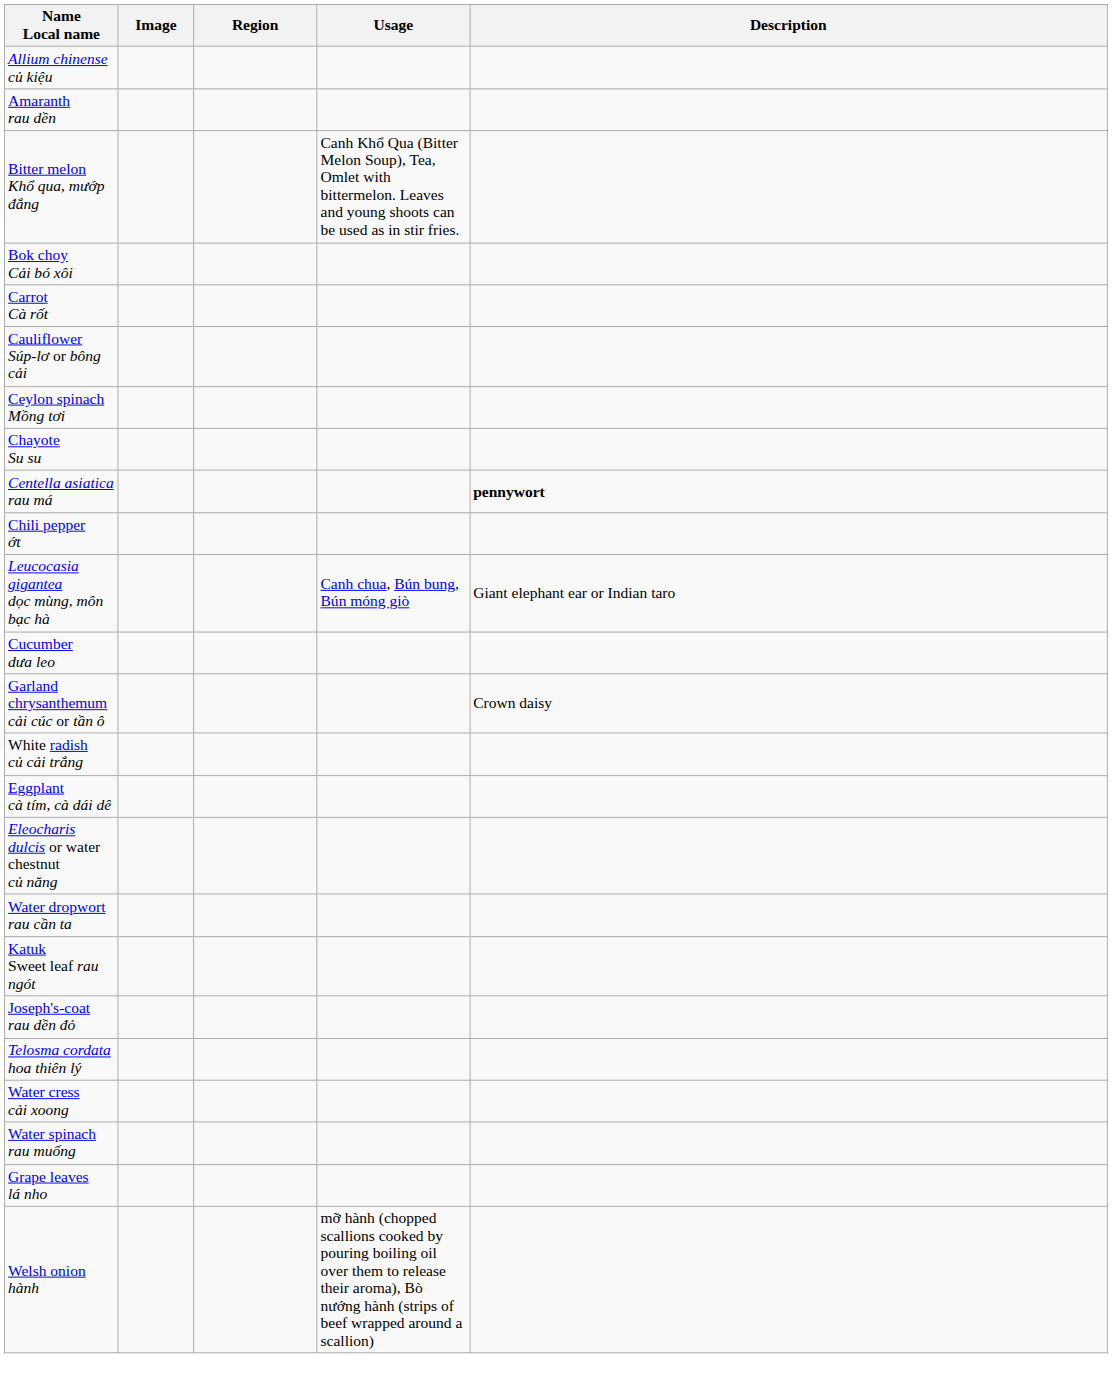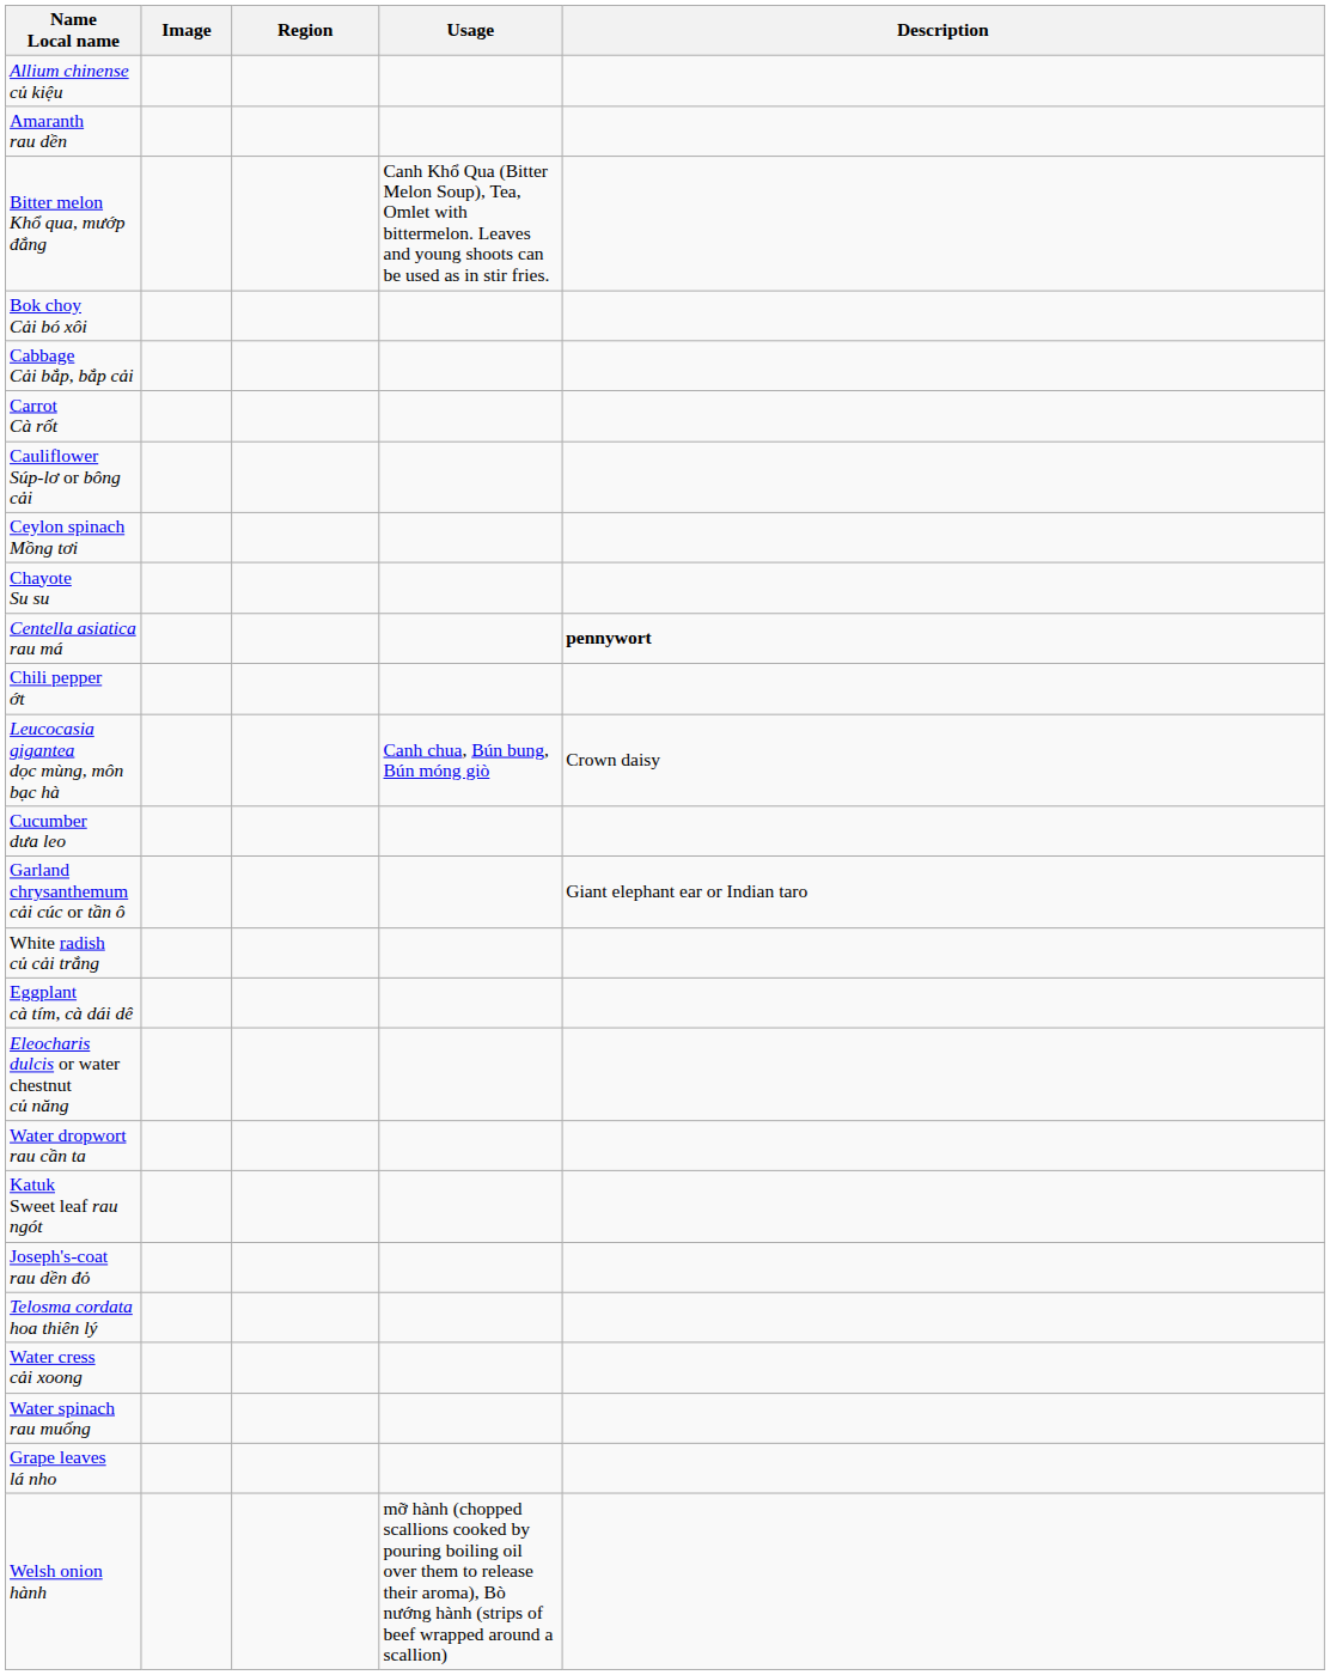 <table class="wikitable sortable" border="1" width="90%">
 <tr>
 <th width="110px">Name<br>Local name</th>
 <th width="70px">Image</th>
 <th width="120px">Region</th>
 <th width="150px">Usage</th>
 <th>Description</th>
 </tr>
 <tr>
 <td><em><a href='#'>Allium chinense</a></em><br><em>củ kiệu</em></td>
 <td></td>
 <td></td>
 <td></td>
 <td></td>
 </tr>
 <tr>
 <td><a href='#'>Amaranth</a><br><em>rau dền</em></td>
 <td></td>
 <td></td>
 <td></td>
 <td></td>
 </tr>
 <tr>
 <td><a href='#'>Bitter melon</a><br><em>Khổ qua</em>, <em>mướp đắng</em></td>
 <td></td>
 <td></td>
 <td>Canh Khổ Qua (Bitter Melon Soup), Tea, Omlet with bittermelon.  Leaves and young shoots can be used as in stir fries.</td>
 <td></td>
 </tr>
 <tr>
 <td><a href='#'>Bok choy</a><br><em>Cải bó xôi</em></td>
+<td></td>
+<td></td>
+<td></td>
+<td></td>
+</tr>
+<tr>
+<td><a href='#'>Cabbage</a><br><em>Cải bắp</em>, <em>bắp cải </em></td>
 <td></td>
 <td></td>
 <td></td>
 <td></td>
 </tr>
 <tr>
 <td><a href='#'>Carrot</a><br><em>Cà rốt</em></td>
 <td></td>
 <td></td>
 <td></td>
 <td></td>
 </tr>
 <tr>
 <td><a href='#'>Cauliflower</a><br><em>Súp-lơ</em> or <em>bông cải</em></td>
 <td></td>
 <td></td>
 <td></td>
 <td></td>
 </tr>
 <tr>
 <td><a href='#'>Ceylon spinach</a><br><em>Mồng tơi</em></td>
 <td></td>
 <td></td>
 <td></td>
 <td></td>
 </tr>
 <tr>
 <td><a href='#'>Chayote</a><br><em>Su su</em></td>
 <td></td>
 <td></td>
 <td></td>
 <td></td>
 </tr>
 <tr>
 <td><em><a href='#'>Centella asiatica</a></em><br><em>rau má</em></td>
 <td></td>
 <td></td>
 <td></td>
 <td><strong>pennywort</strong></td>
 </tr>
 <tr>
 <td><a href='#'>Chili pepper</a><br><em>ớt</em></td>
 <td></td>
 <td></td>
 <td></td>
 <td></td>
 </tr>
 <tr>
 <td><em><a href='#'>Leucocasia gigantea</a></em><br><em>dọc mùng, môn bạc hà</em></td>
 <td></td>
 <td></td>
 <td><a href='#'>Canh chua</a>, <a href='#'>Bún bung</a>, <a href='#'>Bún móng giò</a></td>
-<td>Giant elephant ear or Indian taro</td>
+<td>Crown daisy</td>
 </tr>
 <tr>
 <td><a href='#'>Cucumber</a><br><em>dưa leo</em></td>
 <td></td>
 <td></td>
 <td></td>
 <td></td>
 </tr>
 <tr>
 <td><a href='#'>Garland chrysanthemum</a><br><em>cải cúc</em> or <em>tần ô</em></td>
 <td></td>
 <td></td>
 <td></td>
-<td>Crown daisy</td>
+<td>Giant elephant ear or Indian taro</td>
 </tr>
 <tr>
 <td>White <a href='#'>radish</a><br><em>củ cải trắng</em></td>
 <td></td>
 <td></td>
 <td></td>
 <td></td>
 </tr>
 <tr>
 <td><a href='#'>Eggplant</a><br><em>cà tím</em>, <em>cà dái dê</em></td>
 <td></td>
 <td></td>
 <td></td>
 <td></td>
 </tr>
 <tr>
 <td><em><a href='#'>Eleocharis dulcis</a></em> or water chestnut<br><em>củ năng</em></td>
 <td></td>
 <td></td>
 <td></td>
 <td></td>
 </tr>
 <tr>
 <td><a href='#'>Water dropwort</a><br><em>rau cần ta</em></td>
 <td></td>
 <td></td>
 <td></td>
 <td></td>
 </tr>
 <tr>
 <td><a href='#'>Katuk</a><br> Sweet leaf <em>rau ngót</em></td>
 <td></td>
 <td></td>
 <td></td>
 <td></td>
 </tr>
 <tr>
 <td><a href='#'>Joseph's-coat</a><br><em>rau dền đỏ</em></td>
 <td></td>
 <td></td>
 <td></td>
 <td></td>
 </tr>
 <tr>
 <td><em><a href='#'>Telosma cordata</a></em><br><em>hoa thiên lý</em></td>
 <td></td>
 <td></td>
 <td></td>
 <td></td>
 </tr>
 <tr>
 <td><a href='#'>Water cress</a><br><em>cải xoong</em></td>
 <td></td>
 <td></td>
 <td></td>
 <td></td>
 </tr>
 <tr>
 <td><a href='#'>Water spinach</a><br><em>rau muống</em></td>
 <td></td>
 <td></td>
 <td></td>
 <td></td>
 </tr>
 <tr>
 <td><a href='#'>Grape leaves</a><br><em>lá nho</em></td>
 <td></td>
 <td></td>
 <td></td>
 <td></td>
 </tr>
 <tr>
 <td><a href='#'>Welsh onion</a><br><em>hành</em></td>
 <td></td>
 <td></td>
 <td>mỡ hành (chopped scallions cooked by pouring boiling oil over them to release their aroma), Bò nướng hành (strips of beef wrapped around a scallion)</td>
 <td></td>
 </tr>
 </table>
